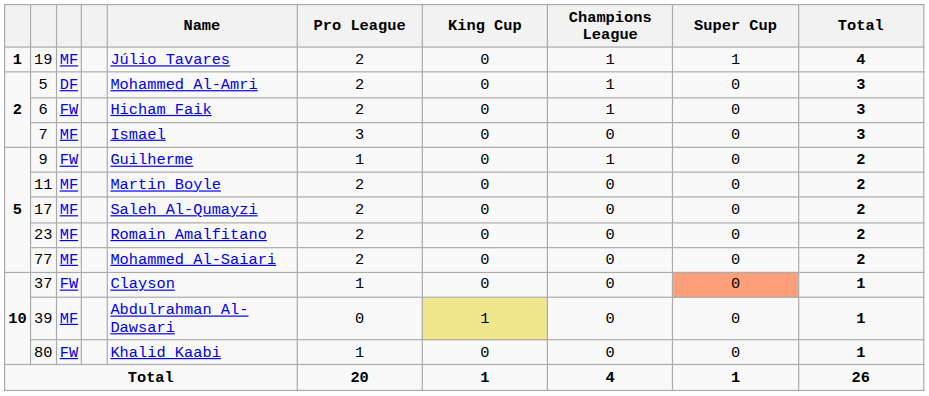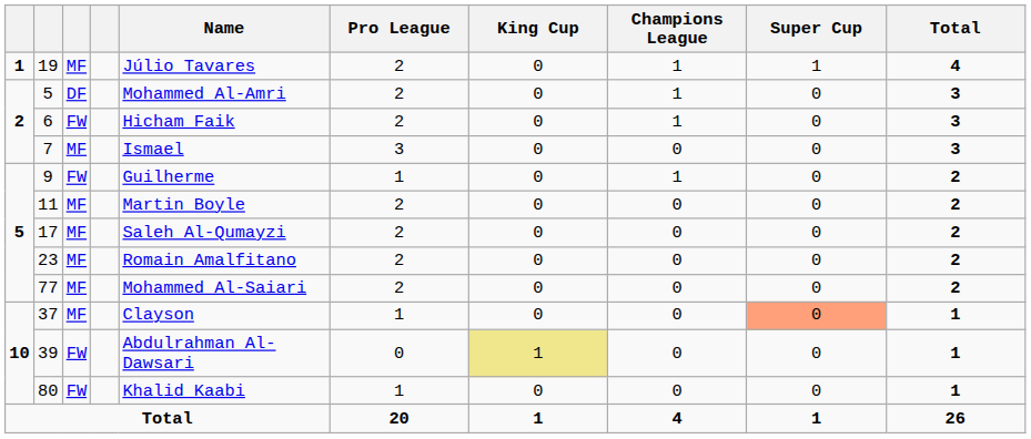 <table class="wikitable" style="text-align:center">
 <tr>
 <th width=15></th>
 <th width=15></th>
 <th width=15></th>
 <th width=15></th>
 <th width=155>Name</th>
 <th width=100>Pro League</th>
 <th width=100>King Cup</th>
 <th width=100>Champions League</th>
 <th width=100>Super Cup</th>
 <th width=100>Total</th>
 </tr>
 <tr>
 <td><strong>1</strong></td>
 <td>19</td>
 <td><a href='#'>MF</a></td>
 <td></td>
 <td align=left><a href='#'>Júlio Tavares</a></td>
 <td>2</td>
 <td>0</td>
 <td>1</td>
 <td>1</td>
 <td><strong>4</strong></td>
 </tr>
 <tr>
 <td rowspan=3><strong>2</strong></td>
 <td>5</td>
 <td><a href='#'>DF</a></td>
 <td></td>
 <td align=left><a href='#'>Mohammed Al-Amri</a></td>
 <td>2</td>
 <td>0</td>
 <td>1</td>
 <td>0</td>
 <td><strong>3</strong></td>
 </tr>
 <tr>
 <td>6</td>
 <td><a href='#'>FW</a></td>
 <td></td>
 <td align=left><a href='#'>Hicham Faik</a></td>
 <td>2</td>
 <td>0</td>
 <td>1</td>
 <td>0</td>
 <td><strong>3</strong></td>
 </tr>
 <tr>
 <td>7</td>
 <td><a href='#'>MF</a></td>
 <td></td>
 <td align=left><a href='#'>Ismael</a></td>
 <td>3</td>
 <td>0</td>
 <td>0</td>
 <td>0</td>
 <td><strong>3</strong></td>
 </tr>
 <tr>
 <td rowspan=5><strong>5</strong></td>
 <td>9</td>
 <td><a href='#'>FW</a></td>
 <td></td>
 <td align=left><a href='#'>Guilherme</a></td>
 <td>1</td>
 <td>0</td>
 <td>1</td>
 <td>0</td>
 <td><strong>2</strong></td>
 </tr>
 <tr>
 <td>11</td>
 <td><a href='#'>MF</a></td>
 <td></td>
 <td align=left><a href='#'>Martin Boyle</a></td>
 <td>2</td>
 <td>0</td>
 <td>0</td>
 <td>0</td>
 <td><strong>2</strong></td>
 </tr>
 <tr>
 <td>17</td>
 <td><a href='#'>MF</a></td>
 <td></td>
 <td align=left><a href='#'>Saleh Al-Qumayzi</a></td>
 <td>2</td>
 <td>0</td>
 <td>0</td>
 <td>0</td>
 <td><strong>2</strong></td>
 </tr>
 <tr>
 <td>23</td>
 <td><a href='#'>MF</a></td>
 <td></td>
 <td align=left><a href='#'>Romain Amalfitano</a></td>
 <td>2</td>
 <td>0</td>
 <td>0</td>
 <td>0</td>
 <td><strong>2</strong></td>
 </tr>
 <tr>
 <td>77</td>
 <td><a href='#'>MF</a></td>
 <td></td>
 <td align=left><a href='#'>Mohammed Al-Saiari</a></td>
 <td>2</td>
 <td>0</td>
 <td>0</td>
 <td>0</td>
 <td><strong>2</strong></td>
 </tr>
 <tr>
 <td rowspan=3><strong>10</strong></td>
 <td>37</td>
-<td><a href='#'>FW</a></td>
+<td><a href='#'>MF</a></td>
 <td></td>
 <td align=left><a href='#'>Clayson</a></td>
 <td>1</td>
 <td>0</td>
 <td>0</td>
 <td style="background: lightsalmon;">0</td>
 <td><strong>1</strong></td>
 </tr>
 <tr>
 <td>39</td>
-<td><a href='#'>MF</a></td>
+<td><a href='#'>FW</a></td>
 <td></td>
 <td align=left><a href='#'>Abdulrahman Al-Dawsari</a></td>
 <td>0</td>
 <td style="background: khaki;">1</td>
 <td>0</td>
 <td>0</td>
 <td><strong>1</strong></td>
 </tr>
 <tr>
 <td>80</td>
 <td><a href='#'>FW</a></td>
 <td></td>
 <td align=left><a href='#'>Khalid Kaabi</a></td>
 <td>1</td>
 <td>0</td>
 <td>0</td>
 <td>0</td>
 <td><strong>1</strong></td>
 </tr>
 <tr>
 <td colspan=5><strong>Total</strong></td>
 <td><strong>20</strong></td>
 <td><strong>1</strong></td>
 <td><strong>4</strong></td>
 <td><strong>1</strong></td>
 <td><strong>26</strong></td>
 </tr>
 </table>
